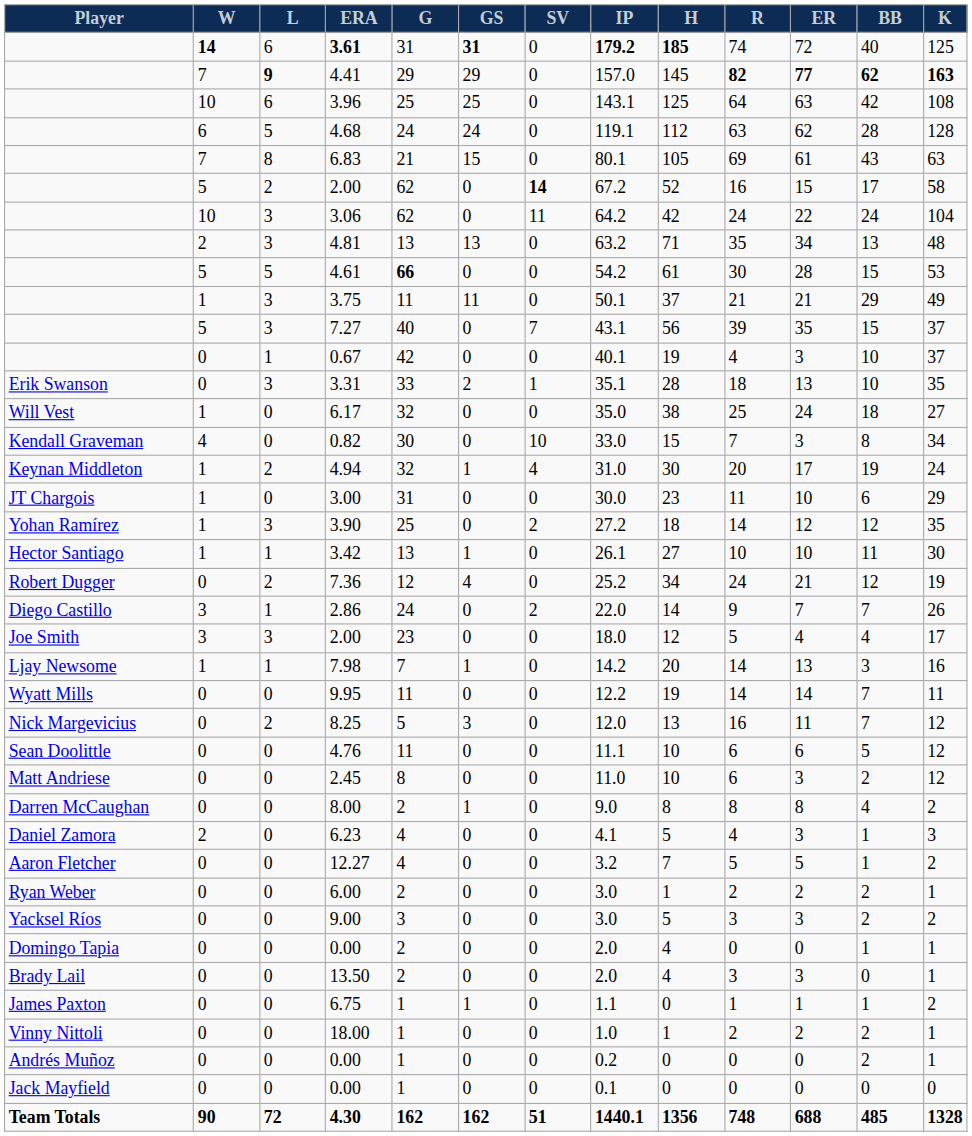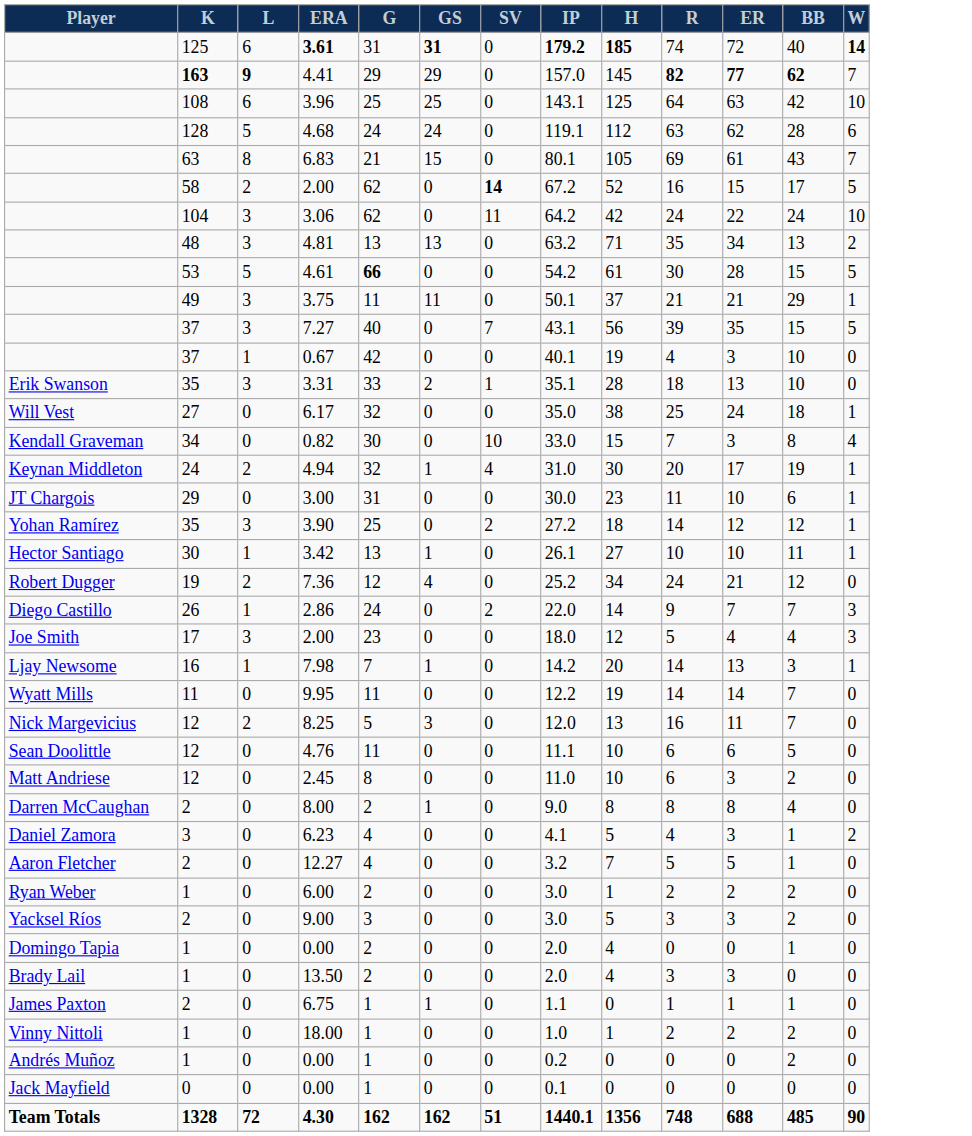 <table class="wikitable sortable">
 <tr>
 <th style="background:#0C2C56; color:#C4CED4; width:20%;">Player</th>
-<th style="background:#0C2C56; color:#C4CED4; width:7%;">W</th>
+<th style="background:#0C2C56; color:#C4CED4; width:7%;">K</th>
 <th style="background:#0C2C56; color:#C4CED4; width:7%;">L</th>
 <th style="background:#0C2C56; color:#C4CED4; width:7%;">ERA</th>
 <th style="background:#0C2C56; color:#C4CED4; width:7%;">G</th>
 <th style="background:#0C2C56; color:#C4CED4; width:7%;">GS</th>
 <th style="background:#0C2C56; color:#C4CED4; width:7%;">SV</th>
 <th style="background:#0C2C56; color:#C4CED4; width:7%;">IP</th>
 <th style="background:#0C2C56; color:#C4CED4; width:7%;">H</th>
 <th style="background:#0C2C56; color:#C4CED4; width:7%;">R</th>
 <th style="background:#0C2C56; color:#C4CED4; width:7%;">ER</th>
 <th style="background:#0C2C56; color:#C4CED4; width:7%;">BB</th>
-<th style="background:#0C2C56; color:#C4CED4; width:7%;">K</th>
+<th style="background:#0C2C56; color:#C4CED4; width:7%;">W</th>
 </tr>
 <tr>
 <td></td>
-<td><strong>14</strong></td>
+<td>125</td>
 <td>6</td>
 <td><strong>3.61</strong></td>
 <td>31</td>
 <td><strong>31</strong></td>
 <td>0</td>
 <td><strong>179.2</strong></td>
 <td><strong>185</strong></td>
 <td>74</td>
 <td>72</td>
 <td>40</td>
-<td>125</td>
+<td><strong>14</strong></td>
 </tr>
 <tr>
 <td></td>
-<td>7</td>
+<td><strong>163</strong></td>
 <td><strong>9</strong></td>
 <td>4.41</td>
 <td>29</td>
 <td>29</td>
 <td>0</td>
 <td>157.0</td>
 <td>145</td>
 <td><strong>82</strong></td>
 <td><strong>77</strong></td>
 <td><strong>62</strong></td>
-<td><strong>163</strong></td>
+<td>7</td>
 </tr>
 <tr>
 <td></td>
-<td>10</td>
+<td>108</td>
 <td>6</td>
 <td>3.96</td>
 <td>25</td>
 <td>25</td>
 <td>0</td>
 <td>143.1</td>
 <td>125</td>
 <td>64</td>
 <td>63</td>
 <td>42</td>
-<td>108</td>
+<td>10</td>
 </tr>
 <tr>
 <td></td>
-<td>6</td>
+<td>128</td>
 <td>5</td>
 <td>4.68</td>
 <td>24</td>
 <td>24</td>
 <td>0</td>
 <td>119.1</td>
 <td>112</td>
 <td>63</td>
 <td>62</td>
 <td>28</td>
-<td>128</td>
+<td>6</td>
 </tr>
 <tr>
 <td></td>
-<td>7</td>
+<td>63</td>
 <td>8</td>
 <td>6.83</td>
 <td>21</td>
 <td>15</td>
 <td>0</td>
 <td>80.1</td>
 <td>105</td>
 <td>69</td>
 <td>61</td>
 <td>43</td>
-<td>63</td>
+<td>7</td>
 </tr>
 <tr>
 <td></td>
-<td>5</td>
+<td>58</td>
 <td>2</td>
 <td>2.00</td>
 <td>62</td>
 <td>0</td>
 <td><strong>14</strong></td>
 <td>67.2</td>
 <td>52</td>
 <td>16</td>
 <td>15</td>
 <td>17</td>
-<td>58</td>
+<td>5</td>
 </tr>
 <tr>
 <td></td>
-<td>10</td>
+<td>104</td>
 <td>3</td>
 <td>3.06</td>
 <td>62</td>
 <td>0</td>
 <td>11</td>
 <td>64.2</td>
 <td>42</td>
 <td>24</td>
 <td>22</td>
 <td>24</td>
-<td>104</td>
+<td>10</td>
 </tr>
 <tr>
 <td></td>
-<td>2</td>
+<td>48</td>
 <td>3</td>
 <td>4.81</td>
 <td>13</td>
 <td>13</td>
 <td>0</td>
 <td>63.2</td>
 <td>71</td>
 <td>35</td>
 <td>34</td>
 <td>13</td>
-<td>48</td>
+<td>2</td>
 </tr>
 <tr>
 <td></td>
-<td>5</td>
+<td>53</td>
 <td>5</td>
 <td>4.61</td>
 <td><strong>66</strong></td>
 <td>0</td>
 <td>0</td>
 <td>54.2</td>
 <td>61</td>
 <td>30</td>
 <td>28</td>
 <td>15</td>
-<td>53</td>
+<td>5</td>
 </tr>
 <tr>
 <td></td>
-<td>1</td>
+<td>49</td>
 <td>3</td>
 <td>3.75</td>
 <td>11</td>
 <td>11</td>
 <td>0</td>
 <td>50.1</td>
 <td>37</td>
 <td>21</td>
 <td>21</td>
 <td>29</td>
-<td>49</td>
+<td>1</td>
 </tr>
 <tr>
 <td></td>
-<td>5</td>
+<td>37</td>
 <td>3</td>
 <td>7.27</td>
 <td>40</td>
 <td>0</td>
 <td>7</td>
 <td>43.1</td>
 <td>56</td>
 <td>39</td>
 <td>35</td>
 <td>15</td>
-<td>37</td>
+<td>5</td>
 </tr>
 <tr>
 <td></td>
-<td>0</td>
+<td>37</td>
 <td>1</td>
 <td>0.67</td>
 <td>42</td>
 <td>0</td>
 <td>0</td>
 <td>40.1</td>
 <td>19</td>
 <td>4</td>
 <td>3</td>
 <td>10</td>
-<td>37</td>
+<td>0</td>
 </tr>
 <tr>
 <td><a href='#'>Erik Swanson</a></td>
-<td>0</td>
+<td>35</td>
 <td>3</td>
 <td>3.31</td>
 <td>33</td>
 <td>2</td>
 <td>1</td>
 <td>35.1</td>
 <td>28</td>
 <td>18</td>
 <td>13</td>
 <td>10</td>
-<td>35</td>
+<td>0</td>
 </tr>
 <tr>
 <td><a href='#'>Will Vest</a></td>
-<td>1</td>
+<td>27</td>
 <td>0</td>
 <td>6.17</td>
 <td>32</td>
 <td>0</td>
 <td>0</td>
 <td>35.0</td>
 <td>38</td>
 <td>25</td>
 <td>24</td>
 <td>18</td>
-<td>27</td>
+<td>1</td>
 </tr>
 <tr>
 <td><a href='#'>Kendall Graveman</a></td>
-<td>4</td>
+<td>34</td>
 <td>0</td>
 <td>0.82</td>
 <td>30</td>
 <td>0</td>
 <td>10</td>
 <td>33.0</td>
 <td>15</td>
 <td>7</td>
 <td>3</td>
 <td>8</td>
-<td>34</td>
+<td>4</td>
 </tr>
 <tr>
 <td><a href='#'>Keynan Middleton</a></td>
-<td>1</td>
+<td>24</td>
 <td>2</td>
 <td>4.94</td>
 <td>32</td>
 <td>1</td>
 <td>4</td>
 <td>31.0</td>
 <td>30</td>
 <td>20</td>
 <td>17</td>
 <td>19</td>
-<td>24</td>
+<td>1</td>
 </tr>
 <tr>
 <td><a href='#'>JT Chargois</a></td>
-<td>1</td>
+<td>29</td>
 <td>0</td>
 <td>3.00</td>
 <td>31</td>
 <td>0</td>
 <td>0</td>
 <td>30.0</td>
 <td>23</td>
 <td>11</td>
 <td>10</td>
 <td>6</td>
-<td>29</td>
+<td>1</td>
 </tr>
 <tr>
 <td><a href='#'>Yohan Ramírez</a></td>
-<td>1</td>
+<td>35</td>
 <td>3</td>
 <td>3.90</td>
 <td>25</td>
 <td>0</td>
 <td>2</td>
 <td>27.2</td>
 <td>18</td>
 <td>14</td>
 <td>12</td>
 <td>12</td>
-<td>35</td>
+<td>1</td>
 </tr>
 <tr>
 <td><a href='#'>Hector Santiago</a></td>
-<td>1</td>
+<td>30</td>
 <td>1</td>
 <td>3.42</td>
 <td>13</td>
 <td>1</td>
 <td>0</td>
 <td>26.1</td>
 <td>27</td>
 <td>10</td>
 <td>10</td>
 <td>11</td>
-<td>30</td>
+<td>1</td>
 </tr>
 <tr>
 <td><a href='#'>Robert Dugger</a></td>
-<td>0</td>
+<td>19</td>
 <td>2</td>
 <td>7.36</td>
 <td>12</td>
 <td>4</td>
 <td>0</td>
 <td>25.2</td>
 <td>34</td>
 <td>24</td>
 <td>21</td>
 <td>12</td>
-<td>19</td>
+<td>0</td>
 </tr>
 <tr>
 <td><a href='#'>Diego Castillo</a></td>
-<td>3</td>
+<td>26</td>
 <td>1</td>
 <td>2.86</td>
 <td>24</td>
 <td>0</td>
 <td>2</td>
 <td>22.0</td>
 <td>14</td>
 <td>9</td>
 <td>7</td>
 <td>7</td>
-<td>26</td>
+<td>3</td>
 </tr>
 <tr>
 <td><a href='#'>Joe Smith</a></td>
-<td>3</td>
+<td>17</td>
 <td>3</td>
 <td>2.00</td>
 <td>23</td>
 <td>0</td>
 <td>0</td>
 <td>18.0</td>
 <td>12</td>
 <td>5</td>
 <td>4</td>
 <td>4</td>
-<td>17</td>
+<td>3</td>
 </tr>
 <tr>
 <td><a href='#'>Ljay Newsome</a></td>
-<td>1</td>
+<td>16</td>
 <td>1</td>
 <td>7.98</td>
 <td>7</td>
 <td>1</td>
 <td>0</td>
 <td>14.2</td>
 <td>20</td>
 <td>14</td>
 <td>13</td>
 <td>3</td>
-<td>16</td>
+<td>1</td>
 </tr>
 <tr>
 <td><a href='#'>Wyatt Mills</a></td>
-<td>0</td>
+<td>11</td>
 <td>0</td>
 <td>9.95</td>
 <td>11</td>
 <td>0</td>
 <td>0</td>
 <td>12.2</td>
 <td>19</td>
 <td>14</td>
 <td>14</td>
 <td>7</td>
-<td>11</td>
+<td>0</td>
 </tr>
 <tr>
 <td><a href='#'>Nick Margevicius</a></td>
-<td>0</td>
+<td>12</td>
 <td>2</td>
 <td>8.25</td>
 <td>5</td>
 <td>3</td>
 <td>0</td>
 <td>12.0</td>
 <td>13</td>
 <td>16</td>
 <td>11</td>
 <td>7</td>
-<td>12</td>
+<td>0</td>
 </tr>
 <tr>
 <td><a href='#'>Sean Doolittle</a></td>
-<td>0</td>
+<td>12</td>
 <td>0</td>
 <td>4.76</td>
 <td>11</td>
 <td>0</td>
 <td>0</td>
 <td>11.1</td>
 <td>10</td>
 <td>6</td>
 <td>6</td>
 <td>5</td>
-<td>12</td>
+<td>0</td>
 </tr>
 <tr>
 <td><a href='#'>Matt Andriese</a></td>
-<td>0</td>
+<td>12</td>
 <td>0</td>
 <td>2.45</td>
 <td>8</td>
 <td>0</td>
 <td>0</td>
 <td>11.0</td>
 <td>10</td>
 <td>6</td>
 <td>3</td>
 <td>2</td>
-<td>12</td>
+<td>0</td>
 </tr>
 <tr>
 <td><a href='#'>Darren McCaughan</a></td>
-<td>0</td>
+<td>2</td>
 <td>0</td>
 <td>8.00</td>
 <td>2</td>
 <td>1</td>
 <td>0</td>
 <td>9.0</td>
 <td>8</td>
 <td>8</td>
 <td>8</td>
 <td>4</td>
-<td>2</td>
+<td>0</td>
 </tr>
 <tr>
 <td><a href='#'>Daniel Zamora</a></td>
-<td>2</td>
+<td>3</td>
 <td>0</td>
 <td>6.23</td>
 <td>4</td>
 <td>0</td>
 <td>0</td>
 <td>4.1</td>
 <td>5</td>
 <td>4</td>
 <td>3</td>
 <td>1</td>
-<td>3</td>
+<td>2</td>
 </tr>
 <tr>
 <td><a href='#'>Aaron Fletcher</a></td>
-<td>0</td>
+<td>2</td>
 <td>0</td>
 <td>12.27</td>
 <td>4</td>
 <td>0</td>
 <td>0</td>
 <td>3.2</td>
 <td>7</td>
 <td>5</td>
 <td>5</td>
 <td>1</td>
-<td>2</td>
+<td>0</td>
 </tr>
 <tr>
 <td><a href='#'>Ryan Weber</a></td>
-<td>0</td>
+<td>1</td>
 <td>0</td>
 <td>6.00</td>
 <td>2</td>
 <td>0</td>
 <td>0</td>
 <td>3.0</td>
 <td>1</td>
 <td>2</td>
 <td>2</td>
 <td>2</td>
-<td>1</td>
+<td>0</td>
 </tr>
 <tr>
 <td><a href='#'>Yacksel Ríos</a></td>
-<td>0</td>
+<td>2</td>
 <td>0</td>
 <td>9.00</td>
 <td>3</td>
 <td>0</td>
 <td>0</td>
 <td>3.0</td>
 <td>5</td>
 <td>3</td>
 <td>3</td>
 <td>2</td>
-<td>2</td>
+<td>0</td>
 </tr>
 <tr>
 <td><a href='#'>Domingo Tapia</a></td>
-<td>0</td>
+<td>1</td>
 <td>0</td>
 <td>0.00</td>
 <td>2</td>
 <td>0</td>
 <td>0</td>
 <td>2.0</td>
 <td>4</td>
 <td>0</td>
 <td>0</td>
 <td>1</td>
-<td>1</td>
+<td>0</td>
 </tr>
 <tr>
 <td><a href='#'>Brady Lail</a></td>
-<td>0</td>
+<td>1</td>
 <td>0</td>
 <td>13.50</td>
 <td>2</td>
 <td>0</td>
 <td>0</td>
 <td>2.0</td>
 <td>4</td>
 <td>3</td>
 <td>3</td>
 <td>0</td>
-<td>1</td>
+<td>0</td>
 </tr>
 <tr>
 <td><a href='#'>James Paxton</a></td>
-<td>0</td>
+<td>2</td>
 <td>0</td>
 <td>6.75</td>
 <td>1</td>
 <td>1</td>
 <td>0</td>
 <td>1.1</td>
 <td>0</td>
 <td>1</td>
 <td>1</td>
 <td>1</td>
-<td>2</td>
+<td>0</td>
 </tr>
 <tr>
 <td><a href='#'>Vinny Nittoli</a></td>
-<td>0</td>
+<td>1</td>
 <td>0</td>
 <td>18.00</td>
 <td>1</td>
 <td>0</td>
 <td>0</td>
 <td>1.0</td>
 <td>1</td>
 <td>2</td>
 <td>2</td>
 <td>2</td>
-<td>1</td>
+<td>0</td>
 </tr>
 <tr>
 <td><a href='#'>Andrés Muñoz</a></td>
-<td>0</td>
+<td>1</td>
 <td>0</td>
 <td>0.00</td>
 <td>1</td>
 <td>0</td>
 <td>0</td>
 <td>0.2</td>
 <td>0</td>
 <td>0</td>
 <td>0</td>
 <td>2</td>
-<td>1</td>
+<td>0</td>
 </tr>
 <tr>
 <td><a href='#'>Jack Mayfield</a></td>
 <td>0</td>
 <td>0</td>
 <td>0.00</td>
 <td>1</td>
 <td>0</td>
 <td>0</td>
 <td>0.1</td>
 <td>0</td>
 <td>0</td>
 <td>0</td>
 <td>0</td>
 <td>0</td>
 </tr>
 <tr>
 <td><strong>Team Totals</strong></td>
-<td><strong>90</strong></td>
+<td><strong>1328</strong></td>
 <td><strong>72</strong></td>
 <td><strong>4.30</strong></td>
 <td><strong>162</strong></td>
 <td><strong>162</strong></td>
 <td><strong>51</strong></td>
 <td><strong>1440.1</strong></td>
 <td><strong>1356</strong></td>
 <td><strong>748</strong></td>
 <td><strong>688</strong></td>
 <td><strong>485</strong></td>
-<td><strong>1328</strong></td>
+<td><strong>90</strong></td>
 </tr>
 </table>
